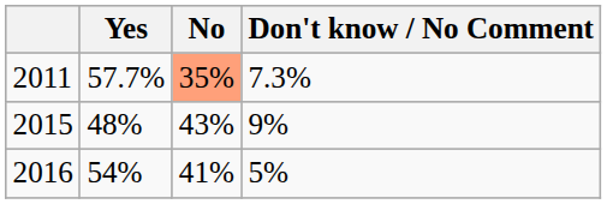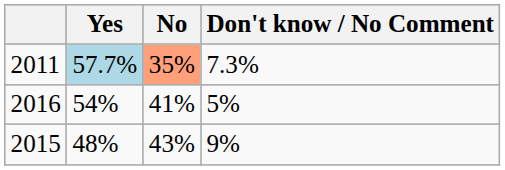 <table class="wikitable">
 <tr>
 <th></th>
 <th>Yes</th>
 <th>No</th>
 <th>Don't know / No Comment</th>
 </tr>
 <tr>
 <td>2011</td>
-<td>57.7%</td>
+<td style="background: lightblue;">57.7%</td>
 <td style="background: lightsalmon;">35%</td>
 <td>7.3%</td>
+</tr>
+<tr>
+<td>2016</td>
+<td>54%</td>
+<td>41%</td>
+<td>5%</td>
 </tr>
 <tr>
 <td>2015</td>
 <td>48%</td>
 <td>43%</td>
 <td>9%</td>
 </tr>
-<tr>
-<td>2016</td>
-<td>54%</td>
-<td>41%</td>
-<td>5%</td>
-</tr>
 </table>
